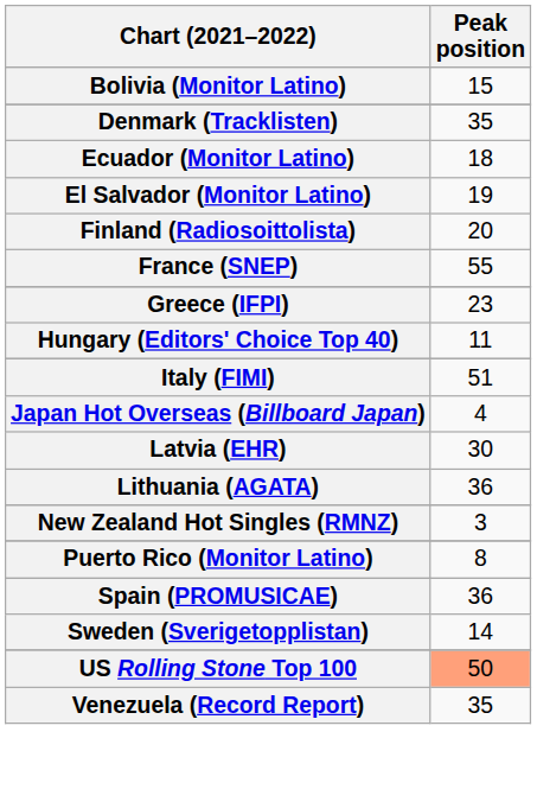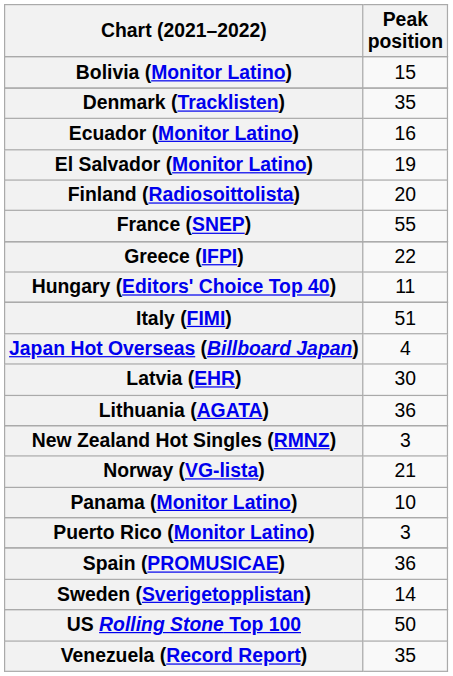 <table class="wikitable sortable plainrowheaders" style="text-align:center">
 <tr>
 <th scope="col">Chart (2021–2022)</th>
 <th scope="col">Peak<br>position</th>
 </tr>
 <tr>
 </tr>
 <tr>
 </tr>
 <tr>
 </tr>
 <tr>
 </tr>
 <tr>
 </tr>
 <tr>
 <th scope="row">Bolivia (<a href='#'>Monitor Latino</a>)</th>
 <td>15</td>
 </tr>
 <tr>
 </tr>
 <tr>
 </tr>
 <tr>
 </tr>
 <tr>
 </tr>
 <tr>
 </tr>
 <tr>
 </tr>
 <tr>
 <th scope="row">Denmark (<a href='#'>Tracklisten</a>)</th>
 <td>35</td>
 </tr>
 <tr>
 <th scope="row">Ecuador (<a href='#'>Monitor Latino</a>)</th>
-<td>18</td>
+<td>16</td>
 </tr>
 <tr>
 <th scope="row">El Salvador (<a href='#'>Monitor Latino</a>)</th>
 <td>19</td>
 </tr>
 <tr>
 <th scope="row">Finland (<a href='#'>Radiosoittolista</a>)</th>
 <td>20</td>
 </tr>
 <tr>
 <th scope="row">France (<a href='#'>SNEP</a>)</th>
 <td>55</td>
 </tr>
 <tr>
 </tr>
 <tr>
 </tr>
 <tr>
 <th scope="row">Greece (<a href='#'>IFPI</a>)</th>
-<td>23</td>
+<td>22</td>
 </tr>
 <tr>
 <th scope="row">Hungary (<a href='#'>Editors' Choice Top 40</a>)</th>
 <td>11</td>
 </tr>
 <tr>
 </tr>
 <tr>
 </tr>
 <tr>
 <th scope="row">Italy (<a href='#'>FIMI</a>)</th>
 <td>51</td>
 </tr>
 <tr>
 <th scope="row"><a href='#'>Japan Hot Overseas</a> (<em><a href='#'>Billboard Japan</a></em>)</th>
 <td>4</td>
 </tr>
 <tr>
 <th scope="row">Latvia (<a href='#'>EHR</a>)</th>
 <td>30</td>
 </tr>
 <tr>
 <th scope="row">Lithuania (<a href='#'>AGATA</a>)</th>
 <td>36</td>
 </tr>
 <tr>
 </tr>
 <tr>
 </tr>
 <tr>
 <th scope="row">New Zealand Hot Singles (<a href='#'>RMNZ</a>)</th>
 <td>3</td>
 </tr>
 <tr>
+<th scope="row">Norway (<a href='#'>VG-lista</a>)</th>
+<td>21</td>
+</tr>
+<tr>
+<th scope="row">Panama (<a href='#'>Monitor Latino</a>)</th>
+<td>10</td>
+</tr>
+<tr>
 </tr>
 <tr>
 </tr>
 <tr>
 <th scope="row">Puerto Rico (<a href='#'>Monitor Latino</a>)</th>
-<td>8</td>
+<td>3</td>
 </tr>
 <tr>
 </tr>
 <tr>
 </tr>
 <tr>
 </tr>
 <tr>
 <th scope="row">Spain (<a href='#'>PROMUSICAE</a>)</th>
 <td>36</td>
 </tr>
 <tr>
 <th scope="row">Sweden (<a href='#'>Sverigetopplistan</a>)</th>
 <td>14</td>
 </tr>
 <tr>
 </tr>
 <tr>
 </tr>
 <tr>
 </tr>
 <tr>
 </tr>
 <tr>
 </tr>
 <tr>
 </tr>
 <tr>
 </tr>
 <tr>
 </tr>
 <tr>
 </tr>
 <tr>
 <th scope="row">US <a href='#'><em>Rolling Stone</em> Top 100</a></th>
-<td style="background: lightsalmon;">50</td>
+<td>50</td>
 </tr>
 <tr>
 <th scope="row">Venezuela (<a href='#'>Record Report</a>)</th>
 <td>35</td>
 </tr>
 </table>
